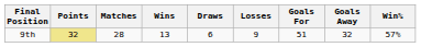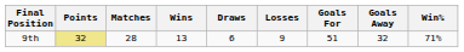 <table class="wikitable" style="font-size: 95%; text-align: center;">
 <tr>
 <th width=60>Final Position</th>
 <th width=60>Points</th>
 <th width=60>Matches</th>
 <th width=60>Wins</th>
 <th width=60>Draws</th>
 <th width=60>Losses</th>
 <th width=60>Goals For</th>
 <th width=60>Goals Away</th>
 <th width=60>Win%</th>
 </tr>
 <tr>
 <td>9th</td>
 <td style="background: khaki;">32</td>
 <td>28</td>
 <td>13</td>
 <td>6</td>
 <td>9</td>
 <td>51</td>
 <td>32</td>
-<td>57%</td>
+<td>71%</td>
 </tr>
 </table>
